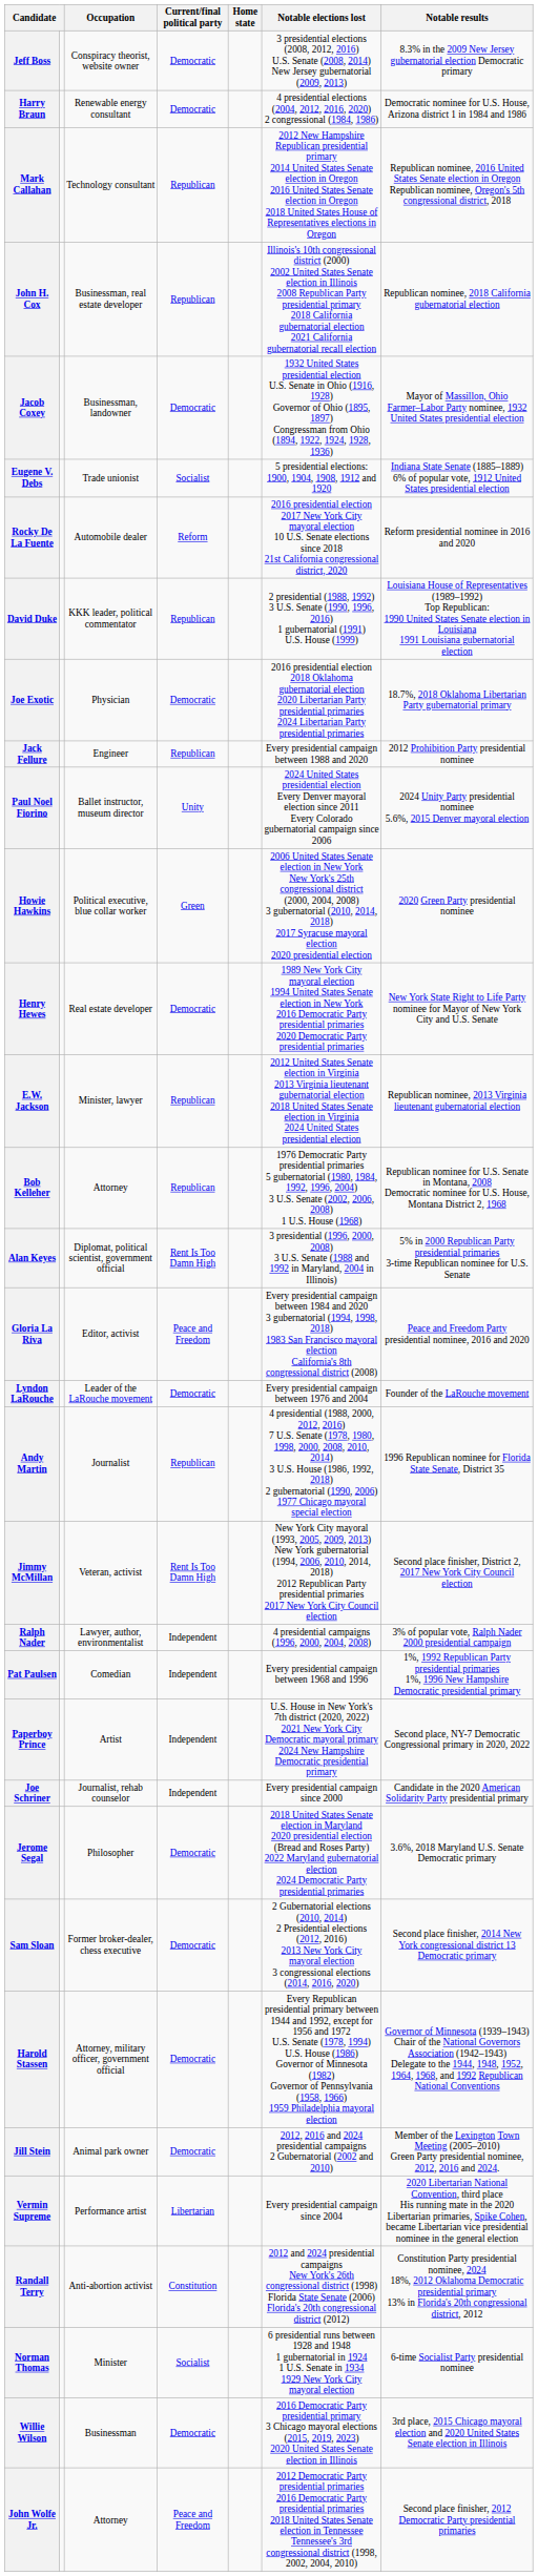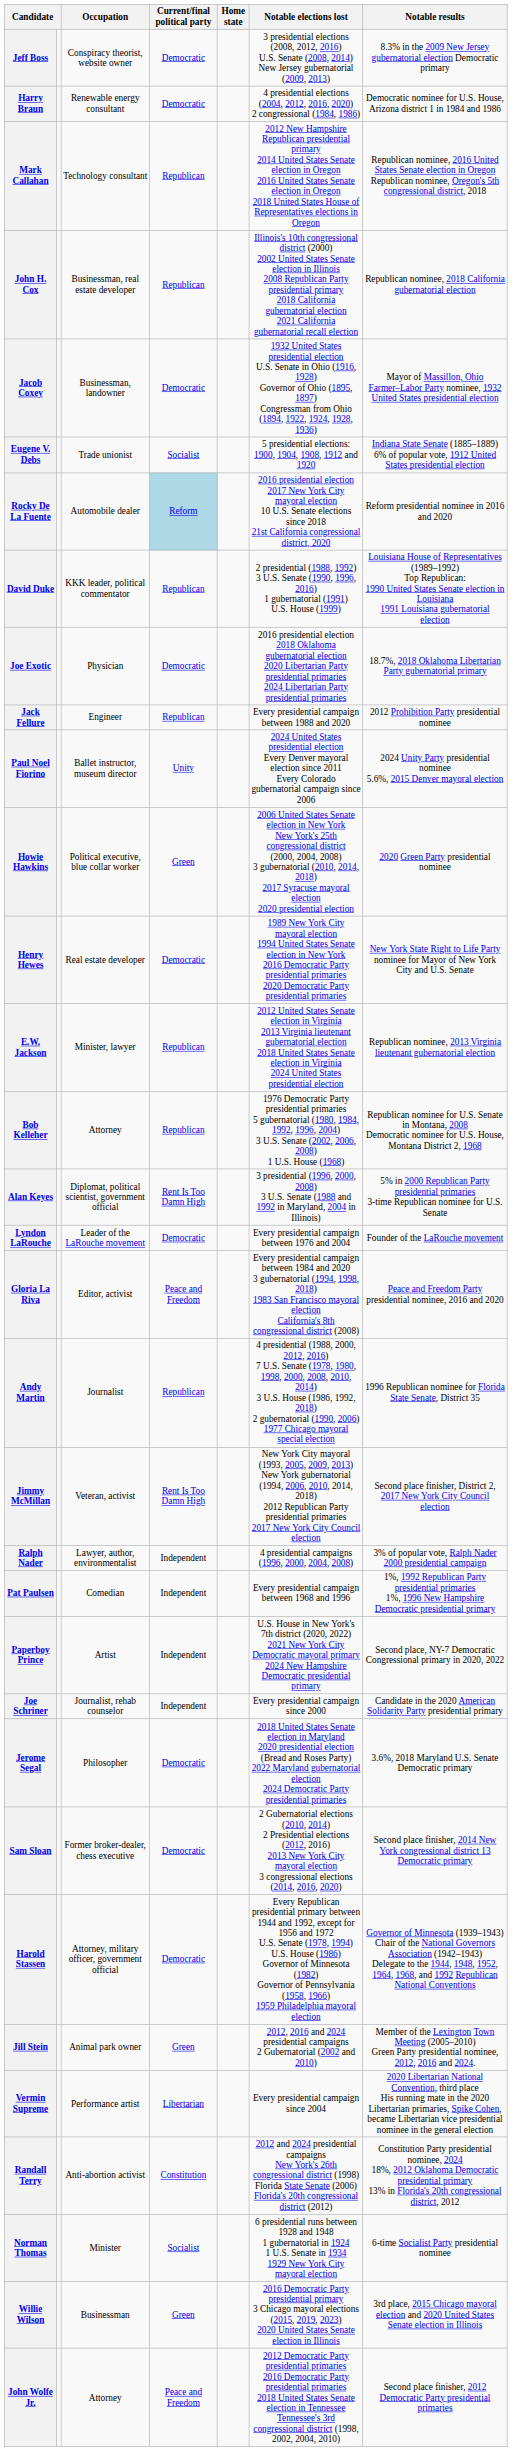 <table class="wikitable sortable" style="text-align:center;">
 <tr>
 <th colspan="2">Candidate</th>
 <th>Occupation</th>
 <th>Current/final political party</th>
 <th>Home state</th>
 <th class="unsortable">Notable elections lost</th>
 <th class="unsortable">Notable results</th>
 </tr>
 <tr>
 <th scope="row" data-sort-value="Boss"><a href='#'>Jeff Boss</a></th>
 <td></td>
 <td>Conspiracy theorist, website owner</td>
 <td><a href='#'>Democratic</a></td>
 <td></td>
 <td>3 presidential elections (2008, 2012, <a href='#'>2016</a>)<br> U.S. Senate (<a href='#'>2008</a>, <a href='#'>2014</a>)<br>New Jersey gubernatorial (<a href='#'>2009</a>, <a href='#'>2013</a>)</td>
 <td>8.3% in the <a href='#'>2009 New Jersey gubernatorial election</a> Democratic primary</td>
 </tr>
 <tr>
 <th scope="row" data-sort-value="Braun"><a href='#'>Harry Braun</a></th>
 <td></td>
 <td>Renewable energy consultant</td>
 <td><a href='#'>Democratic</a></td>
 <td></td>
 <td>4 presidential elections (<a href='#'>2004</a>, <a href='#'>2012</a>, <a href='#'>2016</a>, <a href='#'>2020</a>)<br>2 congressional (<a href='#'>1984</a>, <a href='#'>1986</a>)</td>
 <td>Democratic nominee for U.S. House, Arizona district 1 in 1984 and 1986</td>
 </tr>
 <tr>
 <th scope="row" data-sort-value="Callahan"><a href='#'>Mark Callahan</a></th>
 <td></td>
 <td>Technology consultant</td>
 <td><a href='#'>Republican</a></td>
 <td></td>
 <td><a href='#'>2012 New Hampshire Republican presidential primary</a><br><a href='#'>2014 United States Senate election in Oregon</a><br><a href='#'>2016 United States Senate election in Oregon</a><br><a href='#'>2018 United States House of Representatives elections in Oregon</a></td>
 <td>Republican nominee, <a href='#'>2016 United States Senate election in Oregon</a><br>Republican nominee, <a href='#'>Oregon's 5th congressional district</a>, 2018</td>
 </tr>
 <tr>
 <th scope="row" data-sort-value="Cox"><a href='#'>John H. Cox</a></th>
 <td></td>
 <td>Businessman, real estate developer</td>
 <td><a href='#'>Republican</a></td>
 <td></td>
 <td><a href='#'>Illinois's 10th congressional district</a> (2000)<br><a href='#'>2002 United States Senate election in Illinois</a><br><a href='#'>2008 Republican Party presidential primary</a><br><a href='#'>2018 California gubernatorial election</a><br><a href='#'>2021 California gubernatorial recall election</a></td>
 <td>Republican nominee, <a href='#'>2018 California gubernatorial election</a></td>
 </tr>
 <tr>
 <th scope="row" data-sort-value="Coxey"><a href='#'>Jacob Coxey</a></th>
 <td></td>
 <td>Businessman, landowner</td>
 <td><a href='#'>Democratic</a></td>
 <td></td>
 <td><a href='#'>1932 United States presidential election</a><br>U.S. Senate in Ohio (<a href='#'>1916</a>, <a href='#'>1928</a>) <br>Governor of Ohio (<a href='#'>1895</a>, <a href='#'>1897</a>) <br>Congressman from Ohio (<a href='#'>1894</a>, <a href='#'>1922</a>, <a href='#'>1924</a>, <a href='#'>1928</a>, <a href='#'>1936</a>)</td>
 <td>Mayor of <a href='#'>Massillon, Ohio</a><br><a href='#'>Farmer–Labor Party</a> nominee, <a href='#'>1932 United States presidential election</a></td>
 </tr>
 <tr>
 <th scope="row" data-sort-value="Debs"><a href='#'>Eugene V. Debs</a></th>
 <td></td>
 <td>Trade unionist</td>
 <td><a href='#'>Socialist</a></td>
 <td></td>
 <td>5 presidential elections:<br><a href='#'>1900</a>, <a href='#'>1904</a>, <a href='#'>1908</a>, <a href='#'>1912</a> and <a href='#'>1920</a></td>
 <td><a href='#'>Indiana State Senate</a> (1885–1889)<br>6% of popular vote, <a href='#'>1912 United States presidential election</a></td>
 </tr>
 <tr>
 <th scope="row" data-sort-value="De La Fuente"><a href='#'>Rocky De La Fuente</a></th>
 <td></td>
 <td>Automobile dealer</td>
-<td><a href='#'>Reform</a></td>
+<td style="background: lightblue;"><a href='#'>Reform</a></td>
 <td></td>
 <td><a href='#'>2016 presidential election</a><br> <a href='#'>2017 New York City mayoral election</a><br> 10 U.S. Senate elections since 2018<br><a href='#'>21st California congressional district, 2020</a></td>
 <td>Reform presidential nominee in 2016 and 2020</td>
 </tr>
 <tr>
 <th scope="row" data-sort-value="Duke"><a href='#'>David Duke</a></th>
 <td></td>
 <td>KKK leader, political commentator</td>
 <td><a href='#'>Republican</a></td>
 <td></td>
 <td>2 presidential (<a href='#'>1988</a>, <a href='#'>1992</a>) <br>3 U.S. Senate (<a href='#'>1990</a>, <a href='#'>1996</a>, <a href='#'>2016</a>) <br> 1 gubernatorial (<a href='#'>1991</a>) <br> U.S. House (<a href='#'>1999</a>)</td>
 <td><a href='#'>Louisiana House of Representatives</a> (1989–1992)<br>Top Republican: <br><a href='#'>1990 United States Senate election in Louisiana</a> <br><a href='#'>1991 Louisiana gubernatorial election</a></td>
 </tr>
 <tr>
 <th scope="row" data-sort-value="Exotic"><a href='#'>Joe Exotic</a></th>
 <td></td>
 <td>Physician</td>
 <td><a href='#'>Democratic</a></td>
 <td></td>
 <td>2016 presidential election<br><a href='#'>2018 Oklahoma gubernatorial election</a><br><a href='#'>2020 Libertarian Party presidential primaries</a><br><a href='#'>2024 Libertarian Party presidential primaries</a></td>
 <td>18.7%, <a href='#'>2018 Oklahoma Libertarian Party gubernatorial primary</a></td>
 </tr>
 <tr>
 <th scope="row" data-sort-value="Fellure"><a href='#'>Jack Fellure</a></th>
 <td></td>
 <td>Engineer</td>
 <td><a href='#'>Republican</a></td>
 <td></td>
 <td>Every presidential campaign between 1988 and 2020</td>
 <td>2012 <a href='#'>Prohibition Party</a> presidential nominee</td>
 </tr>
 <tr>
 <th scope="row" data-sort-value="Fiorino"><a href='#'>Paul Noel Fiorino</a></th>
 <td></td>
 <td>Ballet instructor, museum director</td>
 <td><a href='#'>Unity</a></td>
 <td></td>
 <td><a href='#'>2024 United States presidential election</a> <br> Every Denver mayoral election since 2011 <br> Every Colorado gubernatorial campaign since 2006</td>
 <td>2024 <a href='#'>Unity Party</a> presidential nominee <br> 5.6%, <a href='#'>2015 Denver mayoral election</a></td>
 </tr>
 <tr>
 <th scope="row" data-sort-value="Hawkins"><a href='#'>Howie Hawkins</a></th>
 <td></td>
 <td>Political executive, blue collar worker</td>
 <td><a href='#'>Green</a></td>
 <td></td>
 <td><a href='#'>2006 United States Senate election in New York</a><br><a href='#'>New York's 25th congressional district</a><br>(2000, 2004, 2008)<br>3 gubernatorial (<a href='#'>2010</a>, <a href='#'>2014</a>, <a href='#'>2018</a>)<br> <a href='#'>2017 Syracuse mayoral election</a><br><a href='#'>2020 presidential election</a></td>
 <td><a href='#'>2020</a> <a href='#'>Green Party</a> presidential nominee</td>
 </tr>
 <tr>
 <th scope="row" data-sort-value="Hewes"><a href='#'>Henry Hewes</a></th>
 <td></td>
 <td>Real estate developer</td>
 <td><a href='#'>Democratic</a></td>
 <td></td>
 <td><a href='#'>1989 New York City mayoral election</a><br><a href='#'>1994 United States Senate election in New York</a><br><a href='#'>2016 Democratic Party presidential primaries</a><br><a href='#'>2020 Democratic Party presidential primaries</a></td>
 <td><a href='#'>New York State Right to Life Party</a> nominee for Mayor of New York City and U.S. Senate</td>
 </tr>
 <tr>
 <th scope="row" data-sort-value="Jackson"><a href='#'>E.W. Jackson</a></th>
 <td></td>
 <td>Minister, lawyer</td>
 <td><a href='#'>Republican</a></td>
 <td></td>
 <td><a href='#'>2012 United States Senate election in Virginia</a><br><a href='#'>2013 Virginia lieutenant gubernatorial election</a><br><a href='#'>2018 United States Senate election in Virginia</a><br><a href='#'>2024 United States presidential election</a></td>
 <td>Republican nominee, <a href='#'>2013 Virginia lieutenant gubernatorial election</a></td>
 </tr>
 <tr>
 <th scope="row" data-sort-value="Kelleher"><a href='#'>Bob Kelleher</a></th>
 <td></td>
 <td>Attorney</td>
 <td><a href='#'>Republican</a></td>
 <td></td>
 <td>1976 Democratic Party presidential primaries<br>5 gubernatorial (<a href='#'>1980</a>, <a href='#'>1984</a>, <a href='#'>1992</a>, <a href='#'>1996</a>, <a href='#'>2004</a>)<br>3 U.S. Senate (<a href='#'>2002</a>, <a href='#'>2006</a>, <a href='#'>2008</a>)<br>1 U.S. House (<a href='#'>1968</a>)</td>
 <td>Republican nominee for U.S. Senate in Montana, <a href='#'>2008</a><br>Democratic nominee for U.S. House, Montana District 2, <a href='#'>1968</a></td>
 </tr>
 <tr>
 <th scope="row" data-sort-value="Keyes"><a href='#'>Alan Keyes</a></th>
 <td></td>
 <td>Diplomat, political scientist, government official</td>
 <td><a href='#'>Rent Is Too Damn High</a></td>
 <td></td>
 <td>3 presidential (<a href='#'>1996</a>, <a href='#'>2000</a>, <a href='#'>2008</a>)<br> 3 U.S. Senate (<a href='#'>1988</a> and <a href='#'>1992</a> in Maryland, <a href='#'>2004</a> in Illinois)</td>
 <td>5% in <a href='#'>2000 Republican Party presidential primaries</a><br> 3-time Republican nominee for U.S. Senate</td>
 </tr>
 <tr>
+<th scope="row" data-sort-value="LaRouche"><a href='#'>Lyndon LaRouche</a></th>
+<td></td>
+<td>Leader of the <a href='#'>LaRouche movement</a></td>
+<td><a href='#'>Democratic</a></td>
+<td></td>
+<td>Every presidential campaign between 1976 and 2004</td>
+<td>Founder of the <a href='#'>LaRouche movement</a></td>
+</tr>
+<tr>
 <th scope="row" data-sort-value="La Riva"><a href='#'>Gloria La Riva</a></th>
 <td></td>
 <td>Editor, activist</td>
 <td><a href='#'>Peace and Freedom</a></td>
 <td></td>
 <td>Every presidential campaign between 1984 and 2020<br>3 gubernatorial (<a href='#'>1994</a>, <a href='#'>1998</a>, <a href='#'>2018</a>)<br><a href='#'>1983 San Francisco mayoral election</a><br><a href='#'>California's 8th congressional district</a> (2008)</td>
 <td><a href='#'>Peace and Freedom Party</a> presidential nominee, 2016 and 2020</td>
-</tr>
-<tr>
-<th scope="row" data-sort-value="LaRouche"><a href='#'>Lyndon LaRouche</a></th>
-<td></td>
-<td>Leader of the <a href='#'>LaRouche movement</a></td>
-<td><a href='#'>Democratic</a></td>
-<td></td>
-<td>Every presidential campaign between 1976 and 2004</td>
-<td>Founder of the <a href='#'>LaRouche movement</a></td>
 </tr>
 <tr>
 <th scope="row" data-sort-value="Martin"><a href='#'>Andy Martin</a></th>
 <td></td>
 <td>Journalist</td>
 <td><a href='#'>Republican</a></td>
 <td></td>
 <td>4 presidential (1988, 2000, <a href='#'>2012</a>, <a href='#'>2016</a>)<br> 7 U.S. Senate (<a href='#'>1978</a>, <a href='#'>1980</a>, <a href='#'>1998</a>, <a href='#'>2000</a>, <a href='#'>2008</a>, <a href='#'>2010</a>, <a href='#'>2014</a>)<br>3 U.S. House (1986, 1992, <a href='#'>2018</a>)<br>2 gubernatorial (<a href='#'>1990</a>, <a href='#'>2006</a>)<br><a href='#'>1977 Chicago mayoral special election</a></td>
 <td>1996 Republican nominee for <a href='#'>Florida State Senate</a>, District 35</td>
 </tr>
 <tr>
 <th scope="row" data-sort-value="McMillan"><a href='#'>Jimmy McMillan</a></th>
 <td></td>
 <td>Veteran, activist</td>
 <td><a href='#'>Rent Is Too Damn High</a></td>
 <td></td>
 <td>New York City mayoral (1993, <a href='#'>2005</a>, <a href='#'>2009</a>, <a href='#'>2013</a>)<br>New York gubernatorial (1994, <a href='#'>2006</a>, <a href='#'>2010</a>, 2014, 2018)<br>2012 Republican Party presidential primaries<br><a href='#'>2017 New York City Council election</a></td>
 <td>Second place finisher, District 2, <a href='#'>2017 New York City Council election</a></td>
 </tr>
 <tr>
 <th scope="row" data-sort-value="Nader"><a href='#'>Ralph Nader</a></th>
 <td></td>
 <td>Lawyer, author, environmentalist</td>
 <td>Independent</td>
 <td></td>
 <td>4 presidential campaigns (<a href='#'>1996</a>, <a href='#'>2000</a>, <a href='#'>2004</a>, <a href='#'>2008</a>)</td>
 <td>3% of popular vote, <a href='#'>Ralph Nader 2000 presidential campaign</a></td>
 </tr>
 <tr>
 <th scope="row" data-sort-value="Paulsen"><a href='#'>Pat Paulsen</a></th>
 <td></td>
 <td>Comedian</td>
 <td>Independent</td>
 <td></td>
 <td>Every presidential campaign between 1968 and 1996</td>
 <td>1%, <a href='#'>1992 Republican Party presidential primaries</a><br> 1%, <a href='#'>1996 New Hampshire Democratic presidential primary</a></td>
 </tr>
 <tr>
 <th scope="row" data-sort-value="Prince"><a href='#'>Paperboy Prince</a></th>
 <td></td>
 <td>Artist</td>
 <td>Independent</td>
 <td></td>
 <td>U.S. House in New York's 7th district (2020, 2022)<br><a href='#'>2021 New York City Democratic mayoral primary</a><br><a href='#'>2024 New Hampshire Democratic presidential primary</a></td>
 <td>Second place, NY-7 Democratic Congressional primary in 2020, 2022</td>
 </tr>
 <tr>
 <th scope="row" data-sort-value="Schriner"><a href='#'>Joe Schriner</a></th>
 <td></td>
 <td>Journalist, rehab counselor</td>
 <td>Independent</td>
 <td></td>
 <td>Every presidential campaign since 2000</td>
 <td>Candidate in the 2020 <a href='#'>American Solidarity Party</a> presidential primary</td>
 </tr>
 <tr>
 <th scope="row" data-sort-value="Segal"><a href='#'>Jerome Segal</a></th>
 <td></td>
 <td>Philosopher</td>
 <td><a href='#'>Democratic</a></td>
 <td></td>
 <td><a href='#'>2018 United States Senate election in Maryland</a><br><a href='#'>2020 presidential election</a> (Bread and Roses Party)<br><a href='#'>2022 Maryland gubernatorial election</a><br><a href='#'>2024 Democratic Party presidential primaries</a></td>
 <td>3.6%, 2018 Maryland U.S. Senate Democratic primary</td>
 </tr>
 <tr>
 <th scope="row" data-sort-value="Sloan"><a href='#'>Sam Sloan</a></th>
 <td></td>
 <td>Former broker-dealer, chess executive</td>
 <td><a href='#'>Democratic</a></td>
 <td></td>
 <td>2 Gubernatorial elections (<a href='#'>2010</a>, <a href='#'>2014</a>)<br>2 Presidential elections (<a href='#'>2012</a>, 2016) <br><a href='#'>2013 New York City mayoral election</a><br>3 congressional elections (<a href='#'>2014</a>, <a href='#'>2016</a>, <a href='#'>2020</a>)</td>
 <td>Second place finisher, <a href='#'>2014 New York congressional district 13 Democratic primary</a></td>
 </tr>
 <tr>
 <th scope="row" data-sort-value="Stassen"><a href='#'>Harold Stassen</a></th>
 <td></td>
 <td>Attorney, military officer, government official</td>
 <td><a href='#'>Democratic</a></td>
 <td></td>
 <td>Every Republican presidential primary between 1944 and 1992, except for 1956 and 1972 <br> U.S. Senate (<a href='#'>1978</a>, <a href='#'>1994</a>) <br>U.S. House (<a href='#'>1986</a>)<br>Governor of Minnesota (<a href='#'>1982</a>)<br>Governor of Pennsylvania (<a href='#'>1958</a>, <a href='#'>1966</a>)<br><a href='#'>1959 Philadelphia mayoral election</a></td>
 <td><a href='#'>Governor of Minnesota</a> (1939–1943)<br>Chair of the <a href='#'>National Governors Association</a> (1942–1943)<br>Delegate to the <a href='#'>1944</a>, <a href='#'>1948</a>, <a href='#'>1952</a>, <a href='#'>1964</a>, <a href='#'>1968</a>, and <a href='#'>1992</a> <a href='#'>Republican National Conventions</a></td>
 </tr>
 <tr>
 <th scope="row" data-sort-value="Stein"><a href='#'>Jill Stein</a></th>
 <td></td>
 <td>Animal park owner</td>
-<td><a href='#'>Democratic</a></td>
+<td><a href='#'>Green</a></td>
 <td></td>
 <td><a href='#'>2012</a>, <a href='#'>2016</a> and <a href='#'>2024</a> presidential campaigns<br>2 Gubernatorial (<a href='#'>2002</a> and <a href='#'>2010</a>)</td>
 <td>Member of the <a href='#'>Lexington</a> <a href='#'>Town Meeting</a> (2005–2010)<br>Green Party presidential nominee, <a href='#'>2012</a>, <a href='#'>2016</a> and <a href='#'>2024</a>.</td>
 </tr>
 <tr>
 <th scope="row" data-sort-value="Supreme"><a href='#'>Vermin Supreme</a></th>
 <td></td>
 <td>Performance artist</td>
 <td><a href='#'>Libertarian</a></td>
 <td></td>
 <td>Every presidential campaign since 2004</td>
 <td><a href='#'>2020 Libertarian National Convention</a>, third place<br>His running mate in the 2020 Libertarian primaries, <a href='#'>Spike Cohen</a>, became Libertarian vice presidential nominee in the general election</td>
 </tr>
 <tr>
 <th scope="row" data-sort-value="Terry"><a href='#'>Randall Terry</a></th>
 <td></td>
 <td>Anti-abortion activist</td>
 <td><a href='#'>Constitution</a></td>
 <td></td>
 <td><a href='#'>2012</a> and <a href='#'>2024</a> presidential campaigns <br> <a href='#'>New York's 26th congressional district</a> (1998)<br> Florida <a href='#'>State Senate</a> (2006)<br><a href='#'>Florida's 20th congressional district</a> (2012)</td>
 <td>Constitution Party presidential nominee, <a href='#'>2024</a> <br> 18%, <a href='#'>2012 Oklahoma Democratic presidential primary</a> <br> 13% in <a href='#'>Florida's 20th congressional district</a>, 2012</td>
 </tr>
 <tr>
 <th scope="row" data-sort-value="Thomas"><a href='#'>Norman Thomas</a></th>
 <td></td>
 <td>Minister</td>
 <td><a href='#'>Socialist</a></td>
 <td></td>
 <td>6 presidential runs between 1928 and 1948<br>1 gubernatorial in <a href='#'>1924</a><br>1 U.S. Senate in <a href='#'>1934</a><br><a href='#'>1929 New York City mayoral election</a></td>
 <td>6-time <a href='#'>Socialist Party</a> presidential nominee</td>
 </tr>
 <tr>
 <th scope="row" data-sort-value="Wilson"><a href='#'>Willie Wilson</a></th>
 <td></td>
 <td>Businessman</td>
-<td><a href='#'>Democratic</a></td>
+<td><a href='#'>Green</a></td>
 <td></td>
 <td><a href='#'>2016 Democratic Party presidential primary</a><br>3 Chicago mayoral elections (<a href='#'>2015</a>, <a href='#'>2019</a>, <a href='#'>2023</a>)<br><a href='#'>2020 United States Senate election in Illinois</a></td>
 <td>3rd place, <a href='#'>2015 Chicago mayoral election</a> and <a href='#'>2020 United States Senate election in Illinois</a></td>
 </tr>
 <tr>
 <th scope="row" data-sort-value="Wolfe Jr."><a href='#'>John Wolfe Jr.</a></th>
 <td></td>
 <td>Attorney</td>
 <td><a href='#'>Peace and Freedom</a></td>
 <td></td>
 <td><a href='#'>2012 Democratic Party presidential primaries</a><br><a href='#'>2016 Democratic Party presidential primaries</a><br><a href='#'>2018 United States Senate election in Tennessee</a><br><a href='#'>Tennessee's 3rd congressional district</a> (1998, 2002, 2004, 2010)</td>
 <td>Second place finisher, <a href='#'>2012 Democratic Party presidential primaries</a></td>
 </tr>
 </table>
